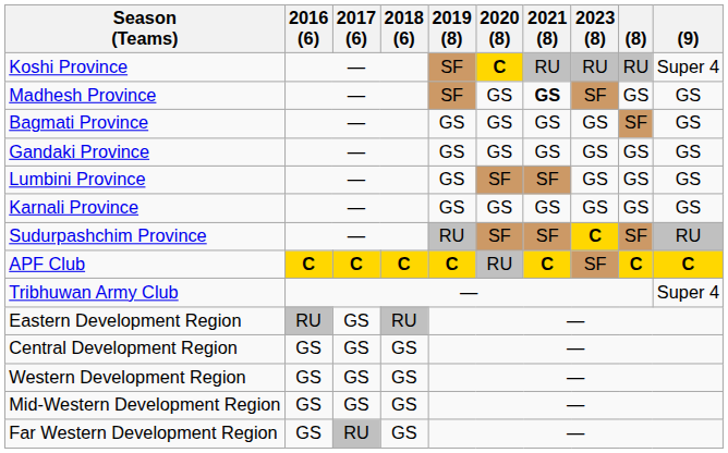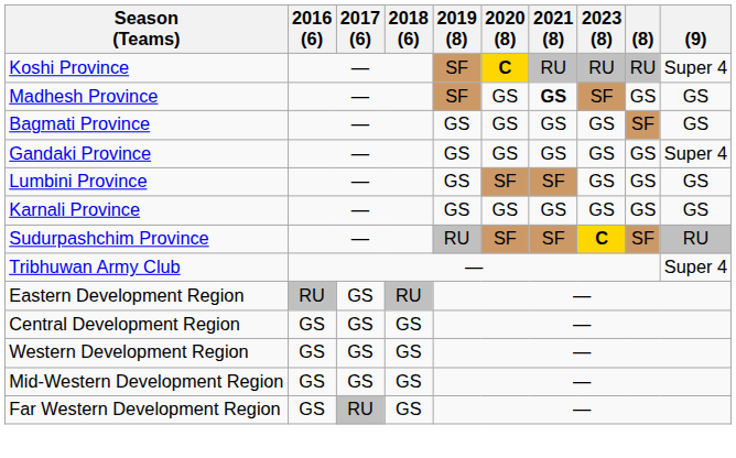 <table class="wikitable" style="text-align: center;">
 <tr>
 <th>Season<br>(Teams)</th>
 <th>2016<br>(6)</th>
 <th>2017<br>(6)</th>
 <th>2018<br>(6)</th>
 <th>2019<br>(8)</th>
 <th>2020<br>(8)</th>
 <th>2021<br>(8)</th>
 <th>2023<br>(8)</th>
 <th><br>(8)</th>
 <th><br>(9)</th>
 </tr>
 <tr>
 <td align="left"><a href='#'>Koshi Province</a></td>
 <td colspan="3">—</td>
 <td style="background-color:#cc9966;">SF</td>
 <td style="background-color:gold;"><strong>C</strong></td>
 <td style="background-color:silver;">RU</td>
 <td style="background-color:silver;">RU</td>
 <td style="background-color:silver;">RU</td>
 <td>Super 4</td>
 </tr>
 <tr>
 <td align="left"><a href='#'>Madhesh Province</a></td>
 <td colspan="3">—</td>
 <td style="background-color:#cc9966;">SF</td>
 <td>GS</td>
 <td><strong>GS</strong></td>
 <td style="background-color:#cc9966;">SF</td>
 <td>GS</td>
 <td>GS</td>
 </tr>
 <tr>
 <td align="left"><a href='#'>Bagmati Province</a></td>
 <td colspan="3">—</td>
 <td>GS</td>
 <td>GS</td>
 <td>GS</td>
 <td>GS</td>
 <td style="background-color:#cc9966;">SF</td>
 <td>GS</td>
 </tr>
 <tr>
 <td align="left"><a href='#'>Gandaki Province</a></td>
 <td colspan="3">—</td>
 <td>GS</td>
 <td>GS</td>
 <td>GS</td>
 <td>GS</td>
 <td>GS</td>
-<td>GS</td>
+<td>Super 4</td>
 </tr>
 <tr>
 <td align="left"><a href='#'>Lumbini Province</a></td>
 <td colspan="3">—</td>
 <td>GS</td>
 <td style="background-color:#cc9966;">SF</td>
 <td style="background-color:#cc9966;">SF</td>
 <td>GS</td>
 <td>GS</td>
 <td>GS</td>
 </tr>
 <tr>
 <td align="left"><a href='#'>Karnali Province</a></td>
 <td colspan="3">—</td>
 <td>GS</td>
 <td>GS</td>
 <td>GS</td>
 <td>GS</td>
 <td>GS</td>
 <td>GS</td>
 </tr>
 <tr>
 <td align="left"><a href='#'>Sudurpashchim Province</a></td>
 <td colspan="3">—</td>
 <td style="background-color:silver;">RU</td>
 <td style="background-color:#cc9966;">SF</td>
 <td style="background-color:#cc9966;">SF</td>
 <td style="background-color:gold;"><strong>C</strong></td>
 <td style="background-color:#cc9966;">SF</td>
 <td style="background-color:silver;">RU</td>
-</tr>
-<tr>
-<td align="left"><a href='#'>APF Club</a></td>
-<td style="background-color:gold;"><strong>C</strong></td>
-<td style="background-color:gold;"><strong>C</strong></td>
-<td style="background-color:gold;"><strong>C</strong></td>
-<td style="background-color:gold;"><strong>C</strong></td>
-<td style="background-color:silver;">RU</td>
-<td style="background-color:gold;"><strong>C</strong></td>
-<td style="background-color:#cc9966;">SF</td>
-<td style="background-color:gold;"><strong>C</strong></td>
-<td style="background-color:gold;"><strong>C</strong></td>
 </tr>
 <tr>
 <td align="left"><a href='#'>Tribhuwan Army Club</a></td>
 <td colspan="8">—</td>
 <td>Super 4</td>
 </tr>
 <tr>
 <td align="left">Eastern Development Region</td>
 <td style="background-color:silver;">RU</td>
 <td>GS</td>
 <td style="background-color:silver;">RU</td>
 <td colspan="6">—</td>
 </tr>
 <tr>
 <td align="left">Central Development Region</td>
 <td>GS</td>
 <td>GS</td>
 <td>GS</td>
 <td colspan="6">—</td>
 </tr>
 <tr>
 <td align="left">Western Development Region</td>
 <td>GS</td>
 <td>GS</td>
 <td>GS</td>
 <td colspan="6">—</td>
 </tr>
 <tr>
 <td align="left">Mid-Western Development Region</td>
 <td>GS</td>
 <td>GS</td>
 <td>GS</td>
 <td colspan="6">—</td>
 </tr>
 <tr>
 <td align="left">Far Western Development Region</td>
 <td>GS</td>
 <td style="background-color:silver;">RU</td>
 <td>GS</td>
 <td colspan="6">—</td>
 </tr>
 </table>
